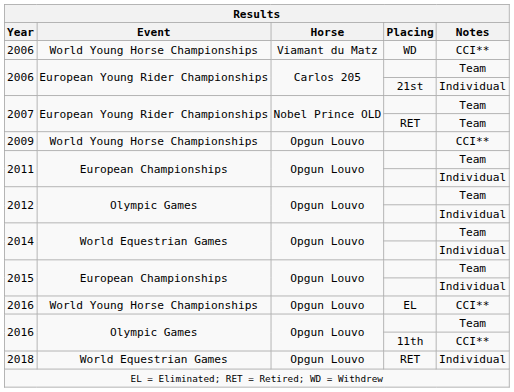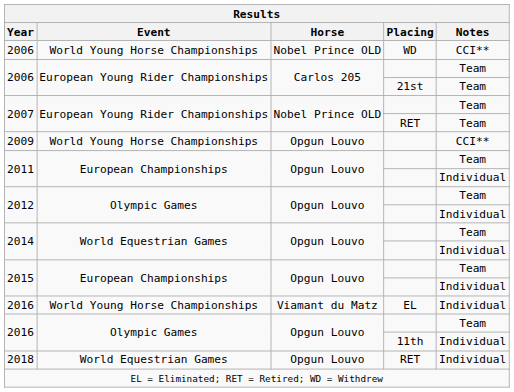 <table class="wikitable" style="text-align:center">
 <tr>
 <th colspan="11" align="center"><strong>Results</strong></th>
 </tr>
 <tr>
 <th>Year</th>
 <th>Event</th>
 <th>Horse</th>
 <th>Placing</th>
 <th>Notes</th>
 </tr>
 <tr>
 <td>2006</td>
 <td>World Young Horse Championships</td>
-<td>Viamant du Matz</td>
+<td>Nobel Prince OLD</td>
 <td>WD</td>
 <td>CCI**</td>
 </tr>
 <tr>
 <td rowspan="2">2006</td>
 <td rowspan="2">European Young Rider Championships</td>
 <td rowspan="2">Carlos 205</td>
 <td></td>
 <td>Team</td>
 </tr>
 <tr>
 <td>21st</td>
-<td>Individual</td>
+<td>Team</td>
 </tr>
 <tr>
 <td rowspan="2">2007</td>
 <td rowspan="2">European Young Rider Championships</td>
 <td rowspan="2">Nobel Prince OLD</td>
 <td></td>
 <td>Team</td>
 </tr>
 <tr>
 <td>RET</td>
 <td>Team</td>
 </tr>
 <tr>
 <td>2009</td>
 <td>World Young Horse Championships</td>
 <td>Opgun Louvo</td>
 <td></td>
 <td>CCI**</td>
 </tr>
 <tr>
 <td rowspan="2">2011</td>
 <td rowspan="2">European Championships</td>
 <td rowspan="2">Opgun Louvo</td>
 <td></td>
 <td>Team</td>
 </tr>
 <tr>
 <td></td>
 <td>Individual</td>
 </tr>
 <tr>
 <td rowspan="2">2012</td>
 <td rowspan="2">Olympic Games</td>
 <td rowspan="2">Opgun Louvo</td>
 <td></td>
 <td>Team</td>
 </tr>
 <tr>
 <td></td>
 <td>Individual</td>
 </tr>
 <tr>
 <td rowspan="2">2014</td>
 <td rowspan="2">World Equestrian Games</td>
 <td rowspan="2">Opgun Louvo</td>
 <td></td>
 <td>Team</td>
 </tr>
 <tr>
 <td></td>
 <td>Individual</td>
 </tr>
 <tr>
 <td rowspan="2">2015</td>
 <td rowspan="2">European Championships</td>
 <td rowspan="2">Opgun Louvo</td>
 <td></td>
 <td>Team</td>
 </tr>
 <tr>
 <td></td>
 <td>Individual</td>
 </tr>
 <tr>
 <td>2016</td>
 <td>World Young Horse Championships</td>
-<td>Opgun Louvo</td>
+<td>Viamant du Matz</td>
 <td>EL</td>
-<td>CCI**</td>
+<td>Individual</td>
 </tr>
 <tr>
 <td rowspan="2">2016</td>
 <td rowspan="2">Olympic Games</td>
 <td rowspan="2">Opgun Louvo</td>
 <td></td>
 <td>Team</td>
 </tr>
 <tr>
 <td>11th</td>
-<td>CCI**</td>
+<td>Individual</td>
 </tr>
 <tr>
 <td>2018</td>
 <td>World Equestrian Games</td>
 <td>Opgun Louvo</td>
 <td>RET</td>
 <td>Individual</td>
 </tr>
 <tr>
 <td colspan="11" align="center"><small> EL = Eliminated; RET = Retired; WD = Withdrew </small></td>
 </tr>
 </table>
